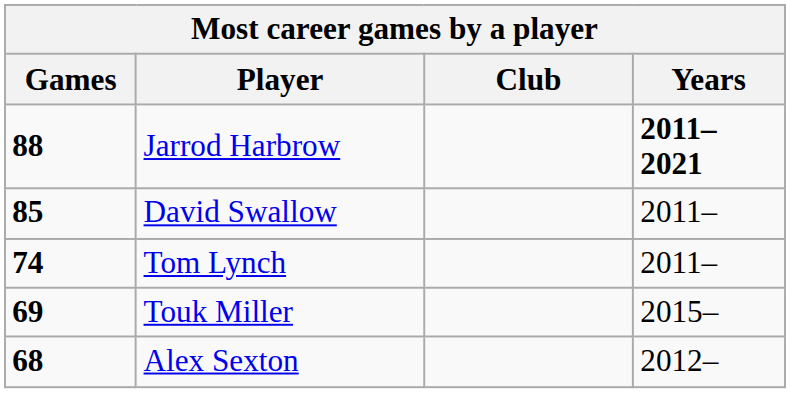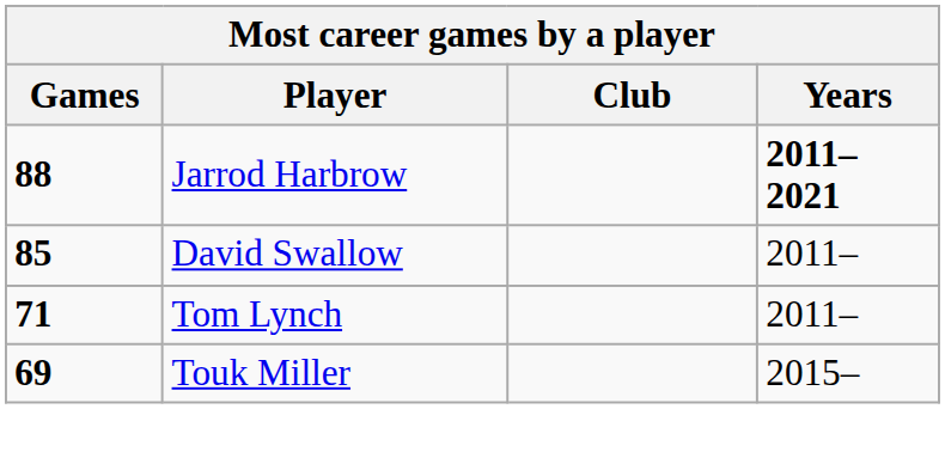 <table class="wikitable">
 <tr>
 <th colspan=4>Most career games by a player</th>
 </tr>
 <tr>
 <th style="width:60px;">Games</th>
 <th style="width:140px;">Player</th>
 <th style="width:100px;">Club</th>
 <th style="width:70px;">Years</th>
 </tr>
 <tr>
 <td><strong>88</strong></td>
 <td> <a href='#'>Jarrod Harbrow</a></td>
 <td></td>
 <td><strong>2011–2021</strong></td>
 </tr>
 <tr>
 <td><strong>85</strong></td>
 <td> <a href='#'>David Swallow</a></td>
 <td></td>
 <td>2011–</td>
 </tr>
 <tr>
-<td><strong>74</strong></td>
+<td><strong>71</strong></td>
 <td> <a href='#'>Tom Lynch</a></td>
 <td><br></td>
 <td>2011–</td>
 </tr>
 <tr>
 <td><strong>69</strong></td>
 <td> <a href='#'>Touk Miller</a></td>
 <td></td>
 <td>2015–</td>
 </tr>
-<tr>
-<td><strong>68</strong></td>
-<td> <a href='#'>Alex Sexton</a></td>
-<td></td>
-<td>2012–</td>
-</tr>
 </table>
